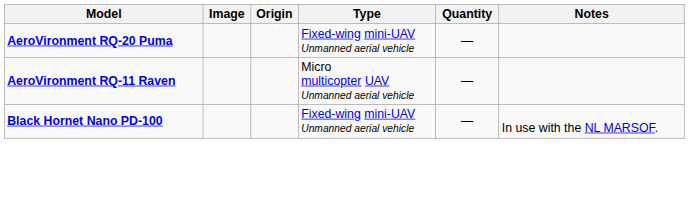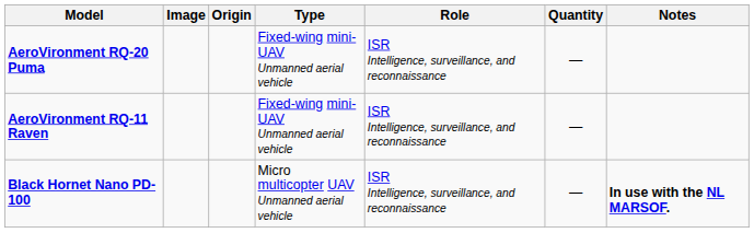 <table class="wikitable" style="width:100%;">
 <tr>
 <th>Model</th>
 <th>Image</th>
 <th>Origin</th>
 <th>Type</th>
+<th>Role</th>
 <th>Quantity</th>
 <th>Notes</th>
 </tr>
 <tr>
 <td><strong><a href='#'>AeroVironment RQ-20 Puma</a></strong></td>
 <td></td>
 <td><small></small></td>
 <td><a href='#'>Fixed-wing</a> <a href='#'>mini-UAV</a><br><em><small>Unmanned aerial vehicle</small></em></td>
+<td><a href='#'>ISR</a><br><small><em>Intelligence, surveillance, and reconnaissance</em></small></td>
 <td style="text-align: center;">—</td>
 <td></td>
 </tr>
 <tr>
 <td><strong><a href='#'>AeroVironment RQ-11 Raven</a></strong></td>
 <td></td>
 <td><small></small></td>
-<td>Micro<br><a href='#'>multicopter</a> <a href='#'>UAV</a><br><em><small>Unmanned aerial vehicle</small></em></td>
+<td><a href='#'>Fixed-wing</a> <a href='#'>mini-UAV</a><br><em><small>Unmanned aerial vehicle</small></em></td>
+<td><a href='#'>ISR</a><br><small><em>Intelligence, surveillance, and reconnaissance</em></small></td>
 <td style="text-align: center;">—</td>
 <td></td>
 </tr>
 <tr>
 <td><strong><a href='#'>Black Hornet Nano PD-100</a></strong></td>
 <td></td>
 <td><small></small></td>
-<td><a href='#'>Fixed-wing</a> <a href='#'>mini-UAV</a><br><em><small>Unmanned aerial vehicle</small></em></td>
+<td>Micro<br><a href='#'>multicopter</a> <a href='#'>UAV</a><br><em><small>Unmanned aerial vehicle</small></em></td>
+<td><a href='#'>ISR</a><br><small><em>Intelligence, surveillance, and reconnaissance</em></small></td>
 <td style="text-align: center;">—</td>
-<td><br>In use with the <a href='#'>NL MARSOF</a>.</td>
+<td><strong><br>In use with the <a href='#'>NL MARSOF</a>.</strong></td>
 </tr>
 </table>
